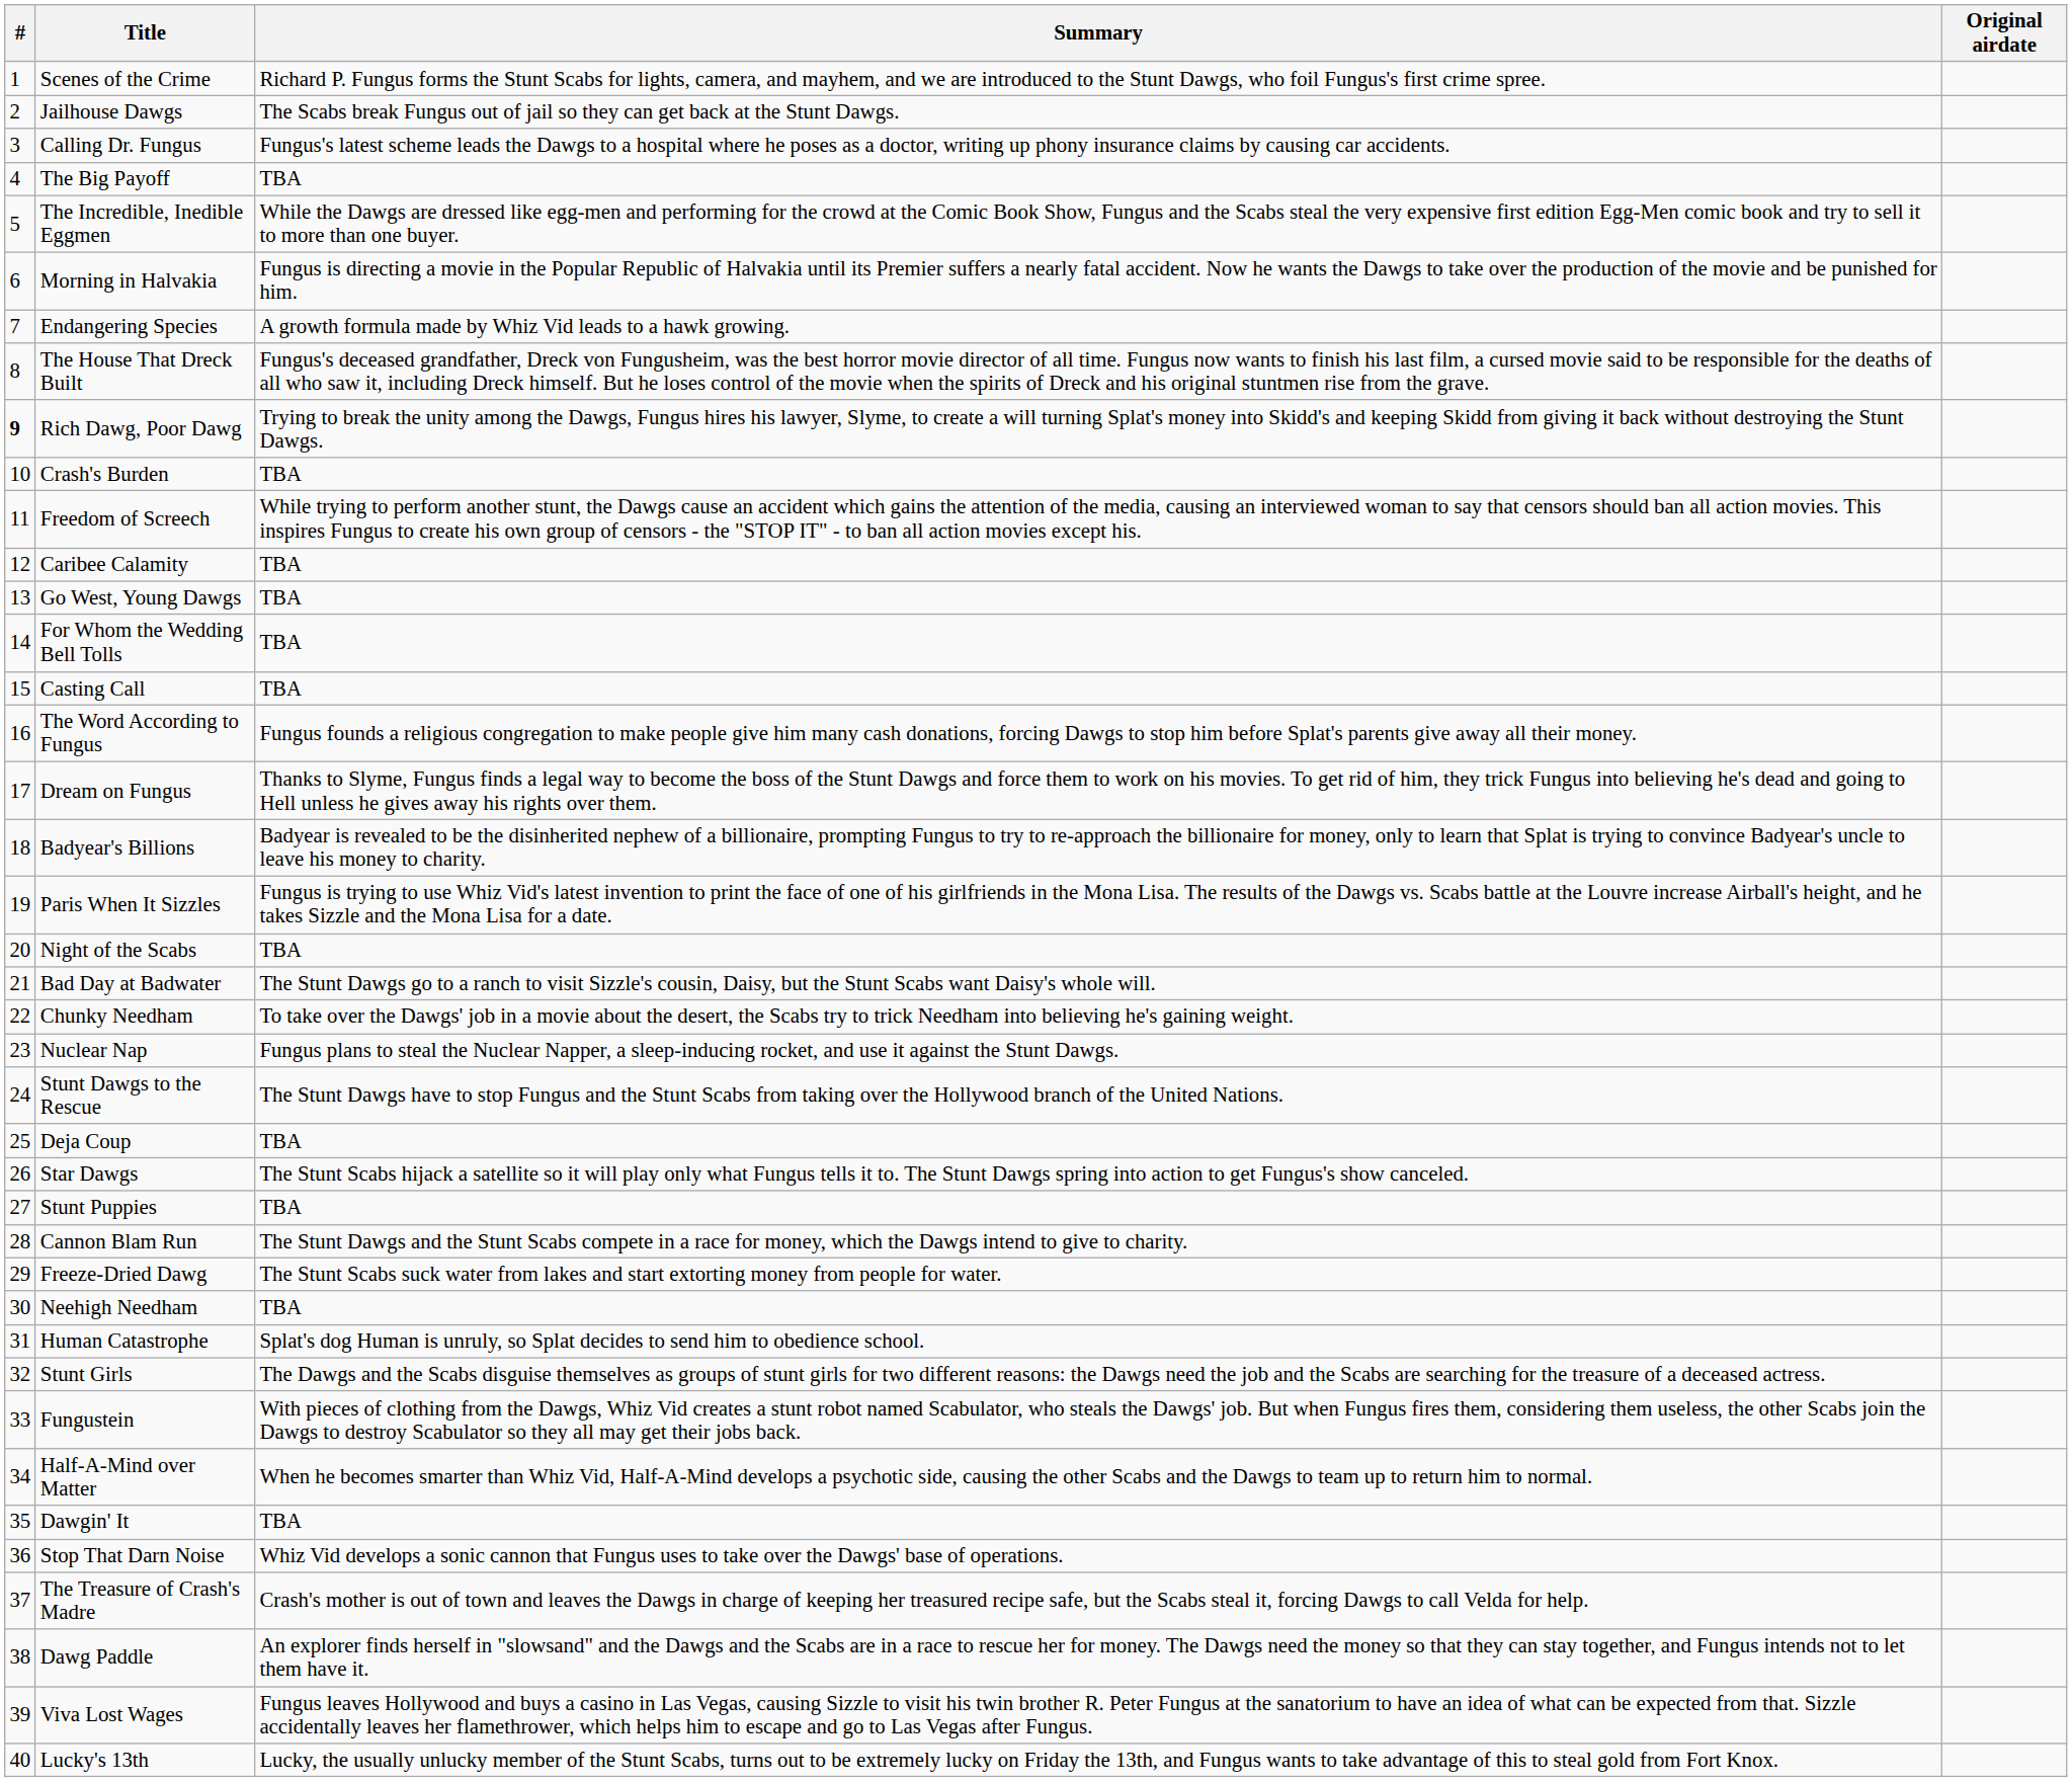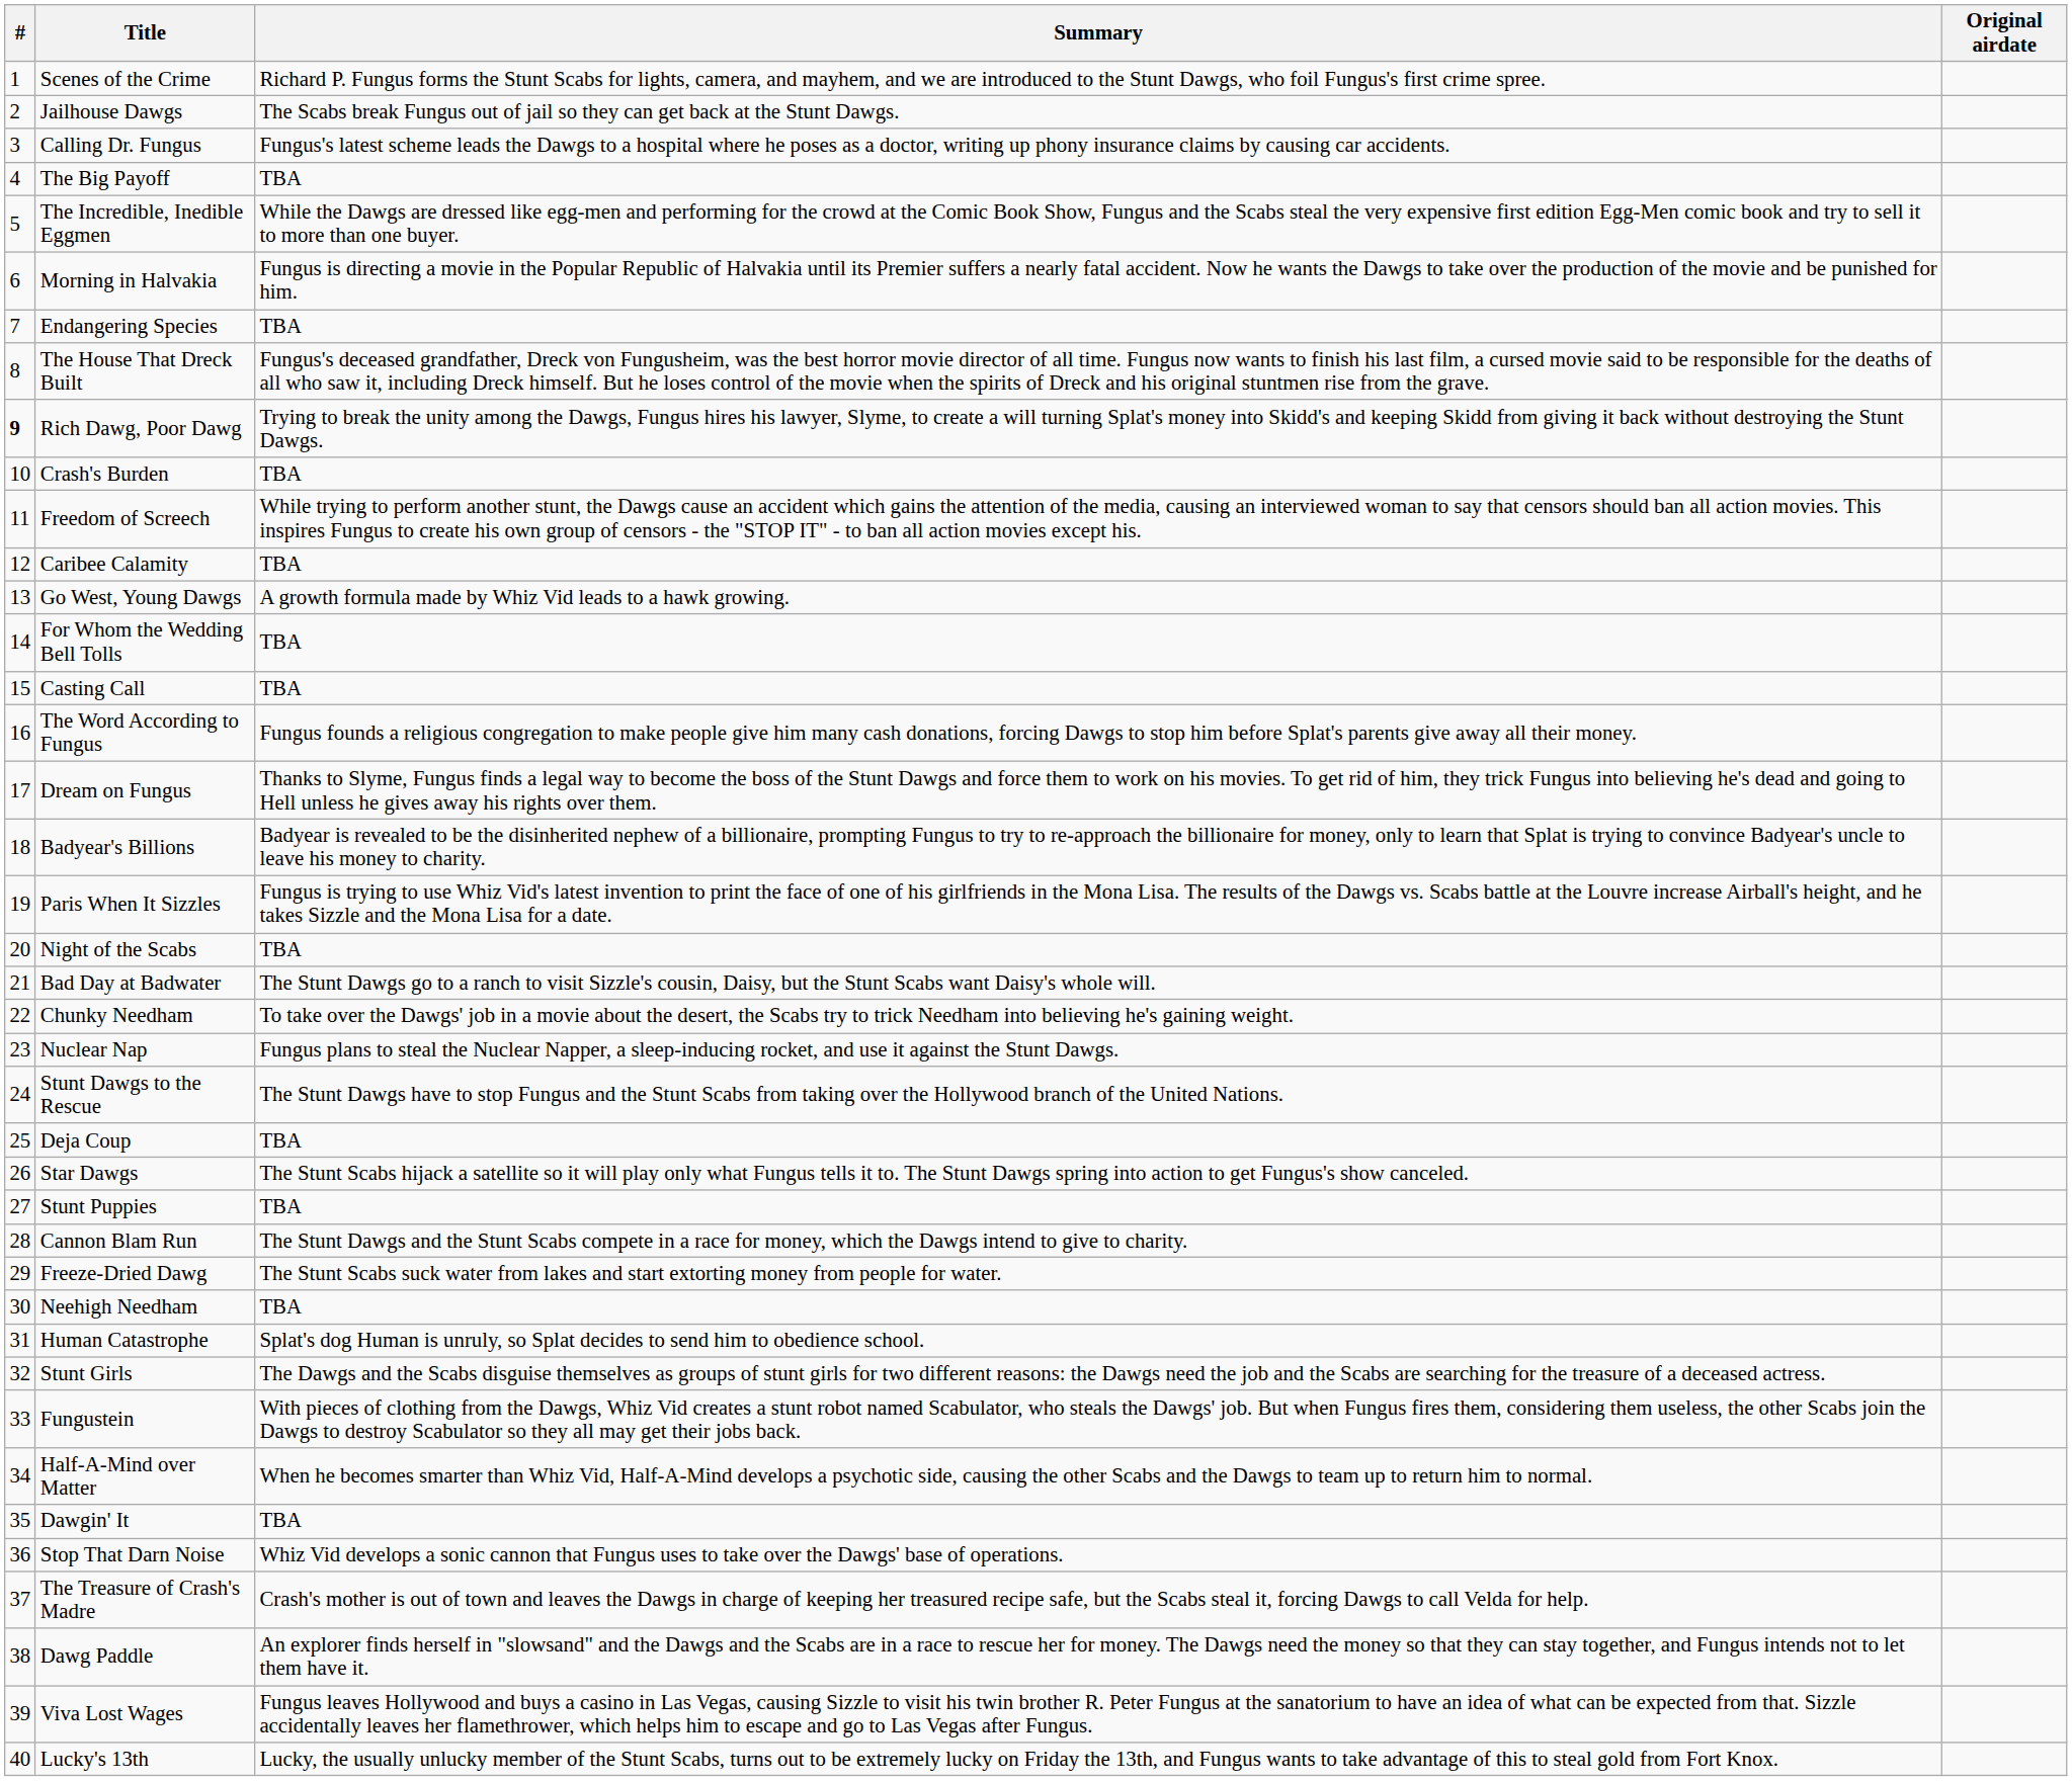 <table class="wikitable">
 <tr>
 <th>#</th>
 <th>Title</th>
 <th>Summary</th>
 <th>Original airdate</th>
 </tr>
 <tr>
 <td>1</td>
 <td>Scenes of the Crime</td>
 <td>Richard P. Fungus forms the Stunt Scabs for lights, camera, and mayhem, and we are introduced to the Stunt Dawgs, who foil Fungus's first crime spree.</td>
 <td></td>
 </tr>
 <tr>
 <td>2</td>
 <td>Jailhouse Dawgs</td>
 <td>The Scabs break Fungus out of jail so they can get back at the Stunt Dawgs.</td>
 <td></td>
 </tr>
 <tr>
 <td>3</td>
 <td>Calling Dr. Fungus</td>
 <td>Fungus's latest scheme leads the Dawgs to a hospital where he poses as a doctor, writing up phony insurance claims by causing car accidents.</td>
 <td></td>
 </tr>
 <tr>
 <td>4</td>
 <td>The Big Payoff</td>
 <td>TBA</td>
 <td></td>
 </tr>
 <tr>
 <td>5</td>
 <td>The Incredible, Inedible Eggmen</td>
 <td>While the Dawgs are dressed like egg-men and performing for the crowd at the Comic Book Show, Fungus and the Scabs steal the very expensive first edition Egg-Men comic book and try to sell it to more than one buyer.</td>
 <td></td>
 </tr>
 <tr>
 <td>6</td>
 <td>Morning in Halvakia</td>
 <td>Fungus is directing a movie in the Popular Republic of Halvakia until its Premier suffers a nearly fatal accident. Now he wants the Dawgs to take over the production of the movie and be punished for him.</td>
 <td></td>
 </tr>
 <tr>
 <td>7</td>
 <td>Endangering Species</td>
-<td>A growth formula made by Whiz Vid leads to a hawk growing.</td>
+<td>TBA</td>
 <td></td>
 </tr>
 <tr>
 <td>8</td>
 <td>The House That Dreck Built</td>
 <td>Fungus's deceased grandfather, Dreck von Fungusheim, was the best horror movie director of all time. Fungus now wants to finish his last film, a cursed movie said to be responsible for the deaths of all who saw it, including Dreck himself. But he loses control of the movie when the spirits of Dreck and his original stuntmen rise from the grave.</td>
 <td></td>
 </tr>
 <tr>
 <td><strong>9</strong></td>
 <td>Rich Dawg, Poor Dawg</td>
 <td>Trying to break the unity among the Dawgs, Fungus hires his lawyer, Slyme, to create a will turning Splat's money into Skidd's and keeping Skidd from giving it back without destroying the Stunt Dawgs.</td>
 <td></td>
 </tr>
 <tr>
 <td>10</td>
 <td>Crash's Burden</td>
 <td>TBA</td>
 <td></td>
 </tr>
 <tr>
 <td>11</td>
 <td>Freedom of Screech</td>
 <td>While trying to perform another stunt, the Dawgs cause an accident which gains the attention of the media, causing an interviewed woman to say that censors should ban all action movies. This inspires Fungus to create his own group of censors - the "STOP IT" - to ban all action movies except his.</td>
 <td></td>
 </tr>
 <tr>
 <td>12</td>
 <td>Caribee Calamity</td>
 <td>TBA</td>
 <td></td>
 </tr>
 <tr>
 <td>13</td>
 <td>Go West, Young Dawgs</td>
-<td>TBA</td>
+<td>A growth formula made by Whiz Vid leads to a hawk growing.</td>
 <td></td>
 </tr>
 <tr>
 <td>14</td>
 <td>For Whom the Wedding Bell Tolls</td>
 <td>TBA</td>
 <td></td>
 </tr>
 <tr>
 <td>15</td>
 <td>Casting Call</td>
 <td>TBA</td>
 <td></td>
 </tr>
 <tr>
 <td>16</td>
 <td>The Word According to Fungus</td>
 <td>Fungus founds a religious congregation to make people give him many cash donations, forcing Dawgs to stop him before Splat's parents give away all their money.</td>
 <td></td>
 </tr>
 <tr>
 <td>17</td>
 <td>Dream on Fungus</td>
 <td>Thanks to Slyme, Fungus finds a legal way to become the boss of the Stunt Dawgs and force them to work on his movies. To get rid of him, they trick Fungus into believing he's dead and going to Hell unless he gives away his rights over them.</td>
 <td></td>
 </tr>
 <tr>
 <td>18</td>
 <td>Badyear's Billions</td>
 <td>Badyear is revealed to be the disinherited nephew of a billionaire, prompting Fungus to try to re-approach the billionaire for money, only to learn that Splat is trying to convince Badyear's uncle to leave his money to charity.</td>
 <td></td>
 </tr>
 <tr>
 <td>19</td>
 <td>Paris When It Sizzles</td>
 <td>Fungus is trying to use Whiz Vid's latest invention to print the face of one of his girlfriends in the Mona Lisa. The results of the Dawgs vs. Scabs battle at the Louvre increase Airball's height, and he takes Sizzle and the Mona Lisa for a date.</td>
 <td></td>
 </tr>
 <tr>
 <td>20</td>
 <td>Night of the Scabs</td>
 <td>TBA</td>
 <td></td>
 </tr>
 <tr>
 <td>21</td>
 <td>Bad Day at Badwater</td>
 <td>The Stunt Dawgs go to a ranch to visit Sizzle's cousin, Daisy, but the Stunt Scabs want Daisy's whole will.</td>
 <td></td>
 </tr>
 <tr>
 <td>22</td>
 <td>Chunky Needham</td>
 <td>To take over the Dawgs' job in a movie about the desert, the Scabs try to trick Needham into believing he's gaining weight.</td>
 <td></td>
 </tr>
 <tr>
 <td>23</td>
 <td>Nuclear Nap</td>
 <td>Fungus plans to steal the Nuclear Napper, a sleep-inducing rocket, and use it against the Stunt Dawgs.</td>
 <td></td>
 </tr>
 <tr>
 <td>24</td>
 <td>Stunt Dawgs to the Rescue</td>
 <td>The Stunt Dawgs have to stop Fungus and the Stunt Scabs from taking over the Hollywood branch of the United Nations.</td>
 <td></td>
 </tr>
 <tr>
 <td>25</td>
 <td>Deja Coup</td>
 <td>TBA</td>
 <td></td>
 </tr>
 <tr>
 <td>26</td>
 <td>Star Dawgs</td>
 <td>The Stunt Scabs hijack a satellite so it will play only what Fungus tells it to. The Stunt Dawgs spring into action to get Fungus's show canceled.</td>
 <td></td>
 </tr>
 <tr>
 <td>27</td>
 <td>Stunt Puppies</td>
 <td>TBA</td>
 <td></td>
 </tr>
 <tr>
 <td>28</td>
 <td>Cannon Blam Run</td>
 <td>The Stunt Dawgs and the Stunt Scabs compete in a race for money, which the Dawgs intend to give to charity.</td>
 <td></td>
 </tr>
 <tr>
 <td>29</td>
 <td>Freeze-Dried Dawg</td>
 <td>The Stunt Scabs suck water from lakes and start extorting money from people for water.</td>
 <td></td>
 </tr>
 <tr>
 <td>30</td>
 <td>Neehigh Needham</td>
 <td>TBA</td>
 <td></td>
 </tr>
 <tr>
 <td>31</td>
 <td>Human Catastrophe</td>
 <td>Splat's dog Human is unruly, so Splat decides to send him to obedience school.</td>
 <td></td>
 </tr>
 <tr>
 <td>32</td>
 <td>Stunt Girls</td>
 <td>The Dawgs and the Scabs disguise themselves as groups of stunt girls for two different reasons: the Dawgs need the job and the Scabs are searching for the treasure of a deceased actress.</td>
 <td></td>
 </tr>
 <tr>
 <td>33</td>
 <td>Fungustein</td>
 <td>With pieces of clothing from the Dawgs, Whiz Vid creates a stunt robot named Scabulator, who steals the Dawgs' job. But when Fungus fires them, considering them useless, the other Scabs join the Dawgs to destroy Scabulator so they all may get their jobs back.</td>
 <td></td>
 </tr>
 <tr>
 <td>34</td>
 <td>Half-A-Mind over Matter</td>
 <td>When he becomes smarter than Whiz Vid, Half-A-Mind develops a psychotic side, causing the other Scabs and the Dawgs to team up to return him to normal.</td>
 <td></td>
 </tr>
 <tr>
 <td>35</td>
 <td>Dawgin' It</td>
 <td>TBA</td>
 <td></td>
 </tr>
 <tr>
 <td>36</td>
 <td>Stop That Darn Noise</td>
 <td>Whiz Vid develops a sonic cannon that Fungus uses to take over the Dawgs' base of operations.</td>
 <td></td>
 </tr>
 <tr>
 <td>37</td>
 <td>The Treasure of Crash's Madre</td>
 <td>Crash's mother is out of town and leaves the Dawgs in charge of keeping her treasured recipe safe, but the Scabs steal it, forcing Dawgs to call Velda for help.</td>
 <td></td>
 </tr>
 <tr>
 <td>38</td>
 <td>Dawg Paddle</td>
 <td>An explorer finds herself in "slowsand" and the Dawgs and the Scabs are in a race to rescue her for money. The Dawgs need the money so that they can stay together, and Fungus intends not to let them have it.</td>
 <td></td>
 </tr>
 <tr>
 <td>39</td>
 <td>Viva Lost Wages</td>
 <td>Fungus leaves Hollywood and buys a casino in Las Vegas, causing Sizzle to visit his twin brother R. Peter Fungus at the sanatorium to have an idea of what can be expected from that. Sizzle accidentally leaves her flamethrower, which helps him to escape and go to Las Vegas after Fungus.</td>
 <td></td>
 </tr>
 <tr>
 <td>40</td>
 <td>Lucky's 13th</td>
 <td>Lucky, the usually unlucky member of the Stunt Scabs, turns out to be extremely lucky on Friday the 13th, and Fungus wants to take advantage of this to steal gold from Fort Knox.</td>
 <td></td>
 </tr>
 </table>
